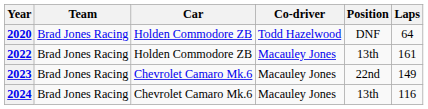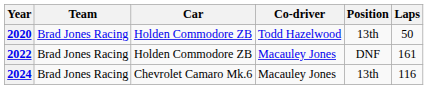 <table class="wikitable" style="font-size: 95%;">
 <tr>
 <th>Year</th>
 <th>Team</th>
 <th>Car</th>
 <th>Co-driver</th>
 <th>Position</th>
 <th>Laps</th>
 </tr>
 <tr>
 <th><a href='#'>2020</a></th>
 <td><a href='#'>Brad Jones Racing</a></td>
 <td><a href='#'>Holden Commodore ZB</a></td>
 <td> <a href='#'>Todd Hazelwood</a></td>
-<td align="center">DNF</td>
-<td align="center">64</td>
+<td align="center">13th</td>
+<td align="center">50</td>
 </tr>
 <tr>
 <th><a href='#'>2022</a></th>
 <td>Brad Jones Racing</td>
 <td>Holden Commodore ZB</td>
 <td> <a href='#'>Macauley Jones</a></td>
-<td align="center">13th</td>
+<td align="center">DNF</td>
 <td align="center">161</td>
-</tr>
-<tr>
-<th><a href='#'>2023</a></th>
-<td>Brad Jones Racing</td>
-<td><a href='#'>Chevrolet Camaro Mk.6</a></td>
-<td> Macauley Jones</td>
-<td align="center">22nd</td>
-<td align="center">149</td>
 </tr>
 <tr>
 <th><a href='#'>2024</a></th>
 <td>Brad Jones Racing</td>
 <td>Chevrolet Camaro Mk.6</td>
 <td> Macauley Jones</td>
 <td align="center">13th</td>
 <td align="center">116</td>
 </tr>
 </table>
